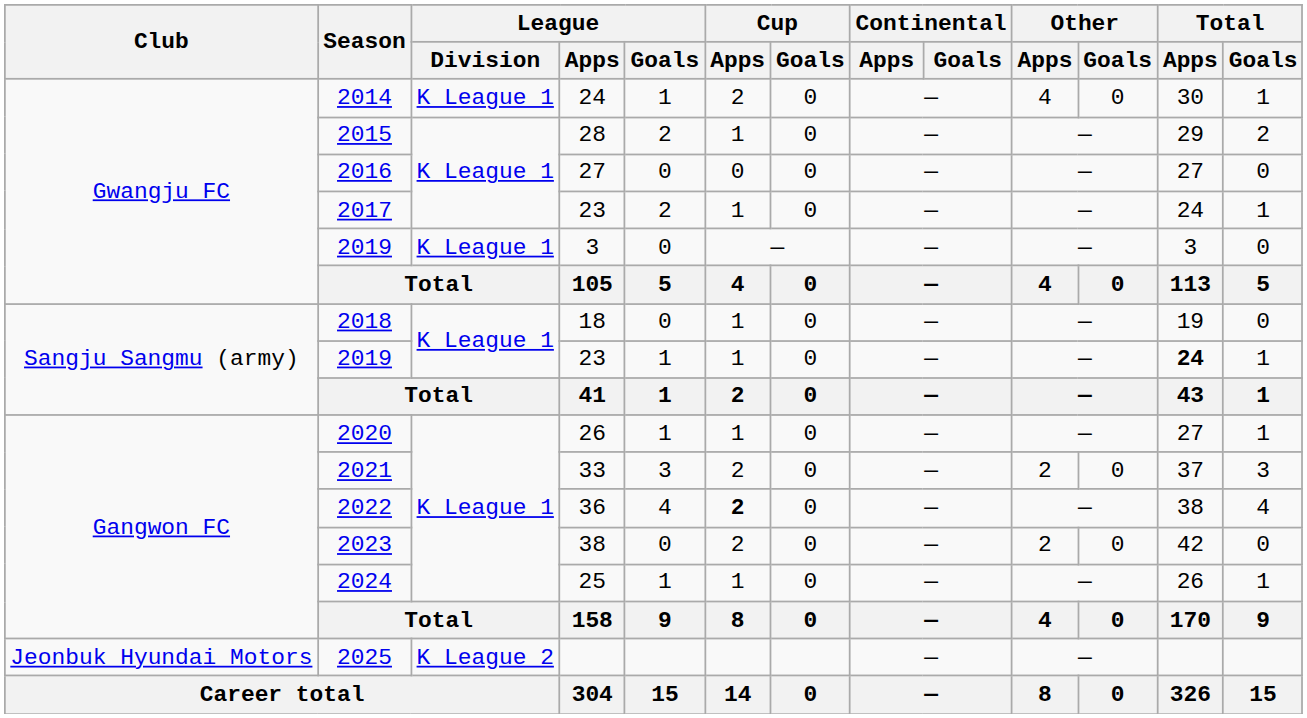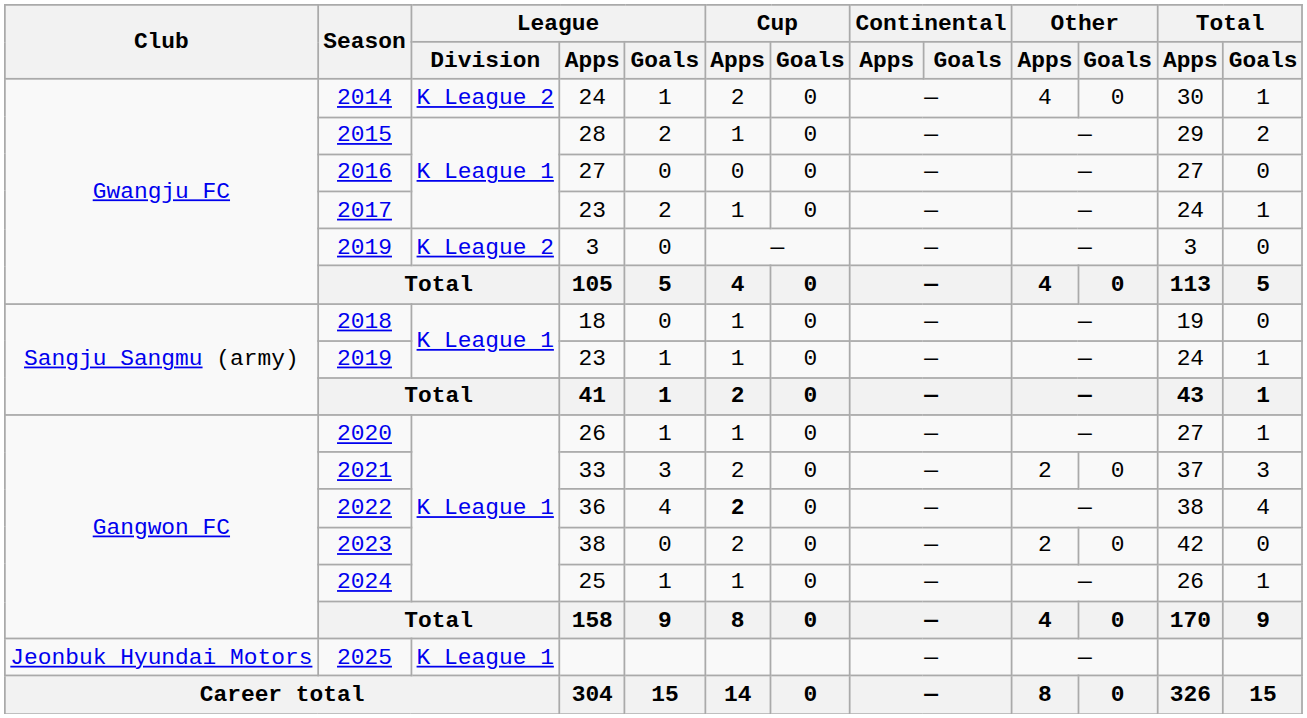 <table class="wikitable" style="text-align:center;">
 <tr>
 <th rowspan="2">Club</th>
 <th rowspan="2">Season</th>
 <th colspan="3">League</th>
 <th colspan="2">Cup</th>
 <th colspan="2">Continental</th>
 <th colspan="2">Other</th>
 <th colspan="2">Total</th>
 </tr>
 <tr>
 <th>Division</th>
 <th>Apps</th>
 <th>Goals</th>
 <th>Apps</th>
 <th>Goals</th>
 <th>Apps</th>
 <th>Goals</th>
 <th>Apps</th>
 <th>Goals</th>
 <th>Apps</th>
 <th>Goals</th>
 </tr>
 <tr>
 <td rowspan="6"><a href='#'>Gwangju FC</a></td>
 <td><a href='#'>2014</a></td>
-<td><a href='#'>K League 1</a></td>
+<td rowspan="1"><a href='#'>K League 2</a></td>
 <td>24</td>
 <td>1</td>
 <td>2</td>
 <td>0</td>
 <td colspan=2>—</td>
 <td>4</td>
 <td>0</td>
 <td>30</td>
 <td>1</td>
 </tr>
 <tr>
 <td><a href='#'>2015</a></td>
 <td rowspan="3"><a href='#'>K League 1</a></td>
 <td>28</td>
 <td>2</td>
 <td>1</td>
 <td>0</td>
 <td colspan=2>—</td>
 <td colspan=2>—</td>
 <td>29</td>
 <td>2</td>
 </tr>
 <tr>
 <td><a href='#'>2016</a></td>
 <td>27</td>
 <td>0</td>
 <td>0</td>
 <td>0</td>
 <td colspan=2>—</td>
 <td colspan=2>—</td>
 <td>27</td>
 <td>0</td>
 </tr>
 <tr>
 <td><a href='#'>2017</a></td>
 <td>23</td>
 <td>2</td>
 <td>1</td>
 <td>0</td>
 <td colspan=2>—</td>
 <td colspan=2>—</td>
 <td>24</td>
 <td>1</td>
 </tr>
 <tr>
 <td><a href='#'>2019</a></td>
-<td><a href='#'>K League 1</a></td>
+<td><a href='#'>K League 2</a></td>
 <td>3</td>
 <td>0</td>
 <td colspan=2>—</td>
 <td colspan=2>—</td>
 <td colspan=2>—</td>
 <td>3</td>
 <td>0</td>
 </tr>
 <tr>
 <th colspan="2">Total</th>
 <th>105</th>
 <th>5</th>
 <th>4</th>
 <th>0</th>
 <th colspan="2">—</th>
 <th>4</th>
 <th>0</th>
 <th>113</th>
 <th>5</th>
 </tr>
 <tr>
 <td rowspan="3"><a href='#'>Sangju Sangmu</a> (army)</td>
 <td><a href='#'>2018</a></td>
 <td rowspan="2"><a href='#'>K League 1</a></td>
 <td>18</td>
 <td>0</td>
 <td>1</td>
 <td>0</td>
 <td colspan=2>—</td>
 <td colspan=2>—</td>
 <td>19</td>
 <td>0</td>
 </tr>
 <tr>
 <td><a href='#'>2019</a></td>
 <td>23</td>
 <td>1</td>
 <td>1</td>
 <td>0</td>
 <td colspan=2>—</td>
 <td colspan=2>—</td>
-<td><strong>24</strong></td>
+<td>24</td>
 <td>1</td>
 </tr>
 <tr>
 <th colspan="2">Total</th>
 <th>41</th>
 <th>1</th>
 <th>2</th>
 <th>0</th>
 <th colspan="2">—</th>
 <th colspan="2">—</th>
 <th>43</th>
 <th>1</th>
 </tr>
 <tr>
 <td rowspan="6"><a href='#'>Gangwon FC</a></td>
 <td><a href='#'>2020</a></td>
 <td rowspan="5"><a href='#'>K League 1</a></td>
 <td>26</td>
 <td>1</td>
 <td>1</td>
 <td>0</td>
 <td colspan=2>—</td>
 <td colspan=2>—</td>
 <td>27</td>
 <td>1</td>
 </tr>
 <tr>
 <td><a href='#'>2021</a></td>
 <td>33</td>
 <td>3</td>
 <td>2</td>
 <td>0</td>
 <td colspan=2>—</td>
 <td>2</td>
 <td>0</td>
 <td>37</td>
 <td>3</td>
 </tr>
 <tr>
 <td><a href='#'>2022</a></td>
 <td>36</td>
 <td>4</td>
 <td><strong>2</strong></td>
 <td>0</td>
 <td colspan=2>—</td>
 <td colspan=2>—</td>
 <td>38</td>
 <td>4</td>
 </tr>
 <tr>
 <td><a href='#'>2023</a></td>
 <td>38</td>
 <td>0</td>
 <td>2</td>
 <td>0</td>
 <td colspan=2>—</td>
 <td>2</td>
 <td>0</td>
 <td>42</td>
 <td>0</td>
 </tr>
 <tr>
 <td><a href='#'>2024</a></td>
 <td>25</td>
 <td>1</td>
 <td>1</td>
 <td>0</td>
 <td colspan=2>—</td>
 <td colspan=2>—</td>
 <td>26</td>
 <td>1</td>
 </tr>
 <tr>
 <th colspan="2">Total</th>
 <th>158</th>
 <th>9</th>
 <th>8</th>
 <th>0</th>
 <th colspan="2">—</th>
 <th>4</th>
 <th>0</th>
 <th>170</th>
 <th>9</th>
 </tr>
 <tr>
 <td><a href='#'>Jeonbuk Hyundai Motors</a></td>
 <td><a href='#'>2025</a></td>
-<td><a href='#'>K League 2</a></td>
+<td><a href='#'>K League 1</a></td>
 <td></td>
 <td></td>
 <td></td>
 <td></td>
 <td colspan=2>—</td>
 <td colspan=2>—</td>
 <td></td>
 <td></td>
 </tr>
 <tr>
 <th colspan=3>Career total</th>
 <th>304</th>
 <th>15</th>
 <th>14</th>
 <th>0</th>
 <th colspan=2>—</th>
 <th>8</th>
 <th>0</th>
 <th>326</th>
 <th>15</th>
 </tr>
 </table>
